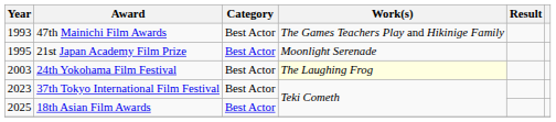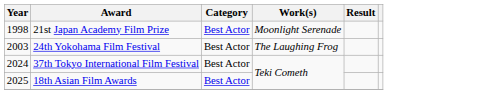 <table class="wikitable">
 <tr>
 <th>Year</th>
 <th>Award</th>
 <th>Category</th>
 <th>Work(s)</th>
 <th>Result</th>
 <th></th>
 </tr>
 <tr>
-<td>1993</td>
-<td>47th <a href='#'>Mainichi Film Awards</a></td>
-<td>Best Actor</td>
-<td><em>The Games Teachers Play</em> and <em>Hikinige Family</em></td>
-<td></td>
-<td></td>
-</tr>
-<tr>
-<td>1995</td>
+<td>1998</td>
 <td>21st <a href='#'>Japan Academy Film Prize</a></td>
 <td><a href='#'>Best Actor</a></td>
 <td><em>Moonlight Serenade</em></td>
 <td></td>
 <td></td>
 </tr>
 <tr>
 <td>2003</td>
 <td><a href='#'>24th Yokohama Film Festival</a></td>
 <td>Best Actor</td>
-<td style="background: lightyellow;"><em>The Laughing Frog</em></td>
+<td><em>The Laughing Frog</em></td>
 <td></td>
 <td></td>
 </tr>
 <tr>
-<td>2023</td>
+<td>2024</td>
 <td><a href='#'>37th Tokyo International Film Festival</a></td>
 <td>Best Actor</td>
 <td rowspan=2><em>Teki Cometh</em></td>
 <td></td>
 <td></td>
 </tr>
 <tr>
 <td>2025</td>
 <td><a href='#'>18th Asian Film Awards</a></td>
 <td><a href='#'>Best Actor</a></td>
 <td></td>
 <td></td>
 </tr>
 <tr>
 </tr>
 </table>
